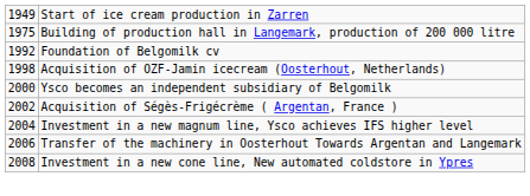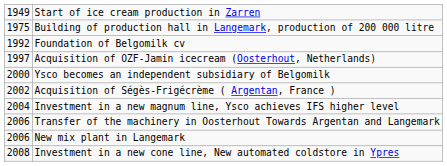 <table class="wikitable">
 <tr>
 <td>1949</td>
 <td>Start of ice cream production in <a href='#'>Zarren</a></td>
 </tr>
 <tr>
 <td>1975</td>
 <td>Building of production hall in <a href='#'>Langemark</a>, production of 200 000 litre</td>
 </tr>
 <tr>
 <td>1992</td>
 <td>Foundation of Belgomilk cv</td>
 </tr>
 <tr>
-<td>1998</td>
+<td>1997</td>
 <td>Acquisition of OZF-Jamin icecream (<a href='#'>Oosterhout</a>, Netherlands)</td>
 </tr>
 <tr>
 <td>2000</td>
 <td>Ysco becomes an independent subsidiary of Belgomilk</td>
 </tr>
 <tr>
 <td>2002</td>
 <td>Acquisition of Ségès-Frigécrème ( <a href='#'>Argentan</a>, France )</td>
 </tr>
 <tr>
 <td>2004</td>
 <td>Investment in a new magnum line, Ysco achieves IFS higher level</td>
 </tr>
 <tr>
 <td>2006</td>
 <td>Transfer of the machinery in Oosterhout Towards Argentan and Langemark</td>
 </tr>
 <tr>
+<td>2006</td>
+<td>New mix plant in Langemark</td>
+</tr>
+<tr>
 <td>2008</td>
 <td>Investment in a new cone line, New automated coldstore in <a href='#'>Ypres</a></td>
 </tr>
 </table>
